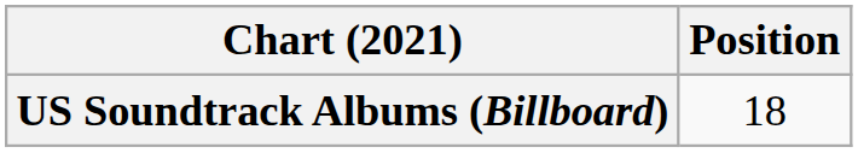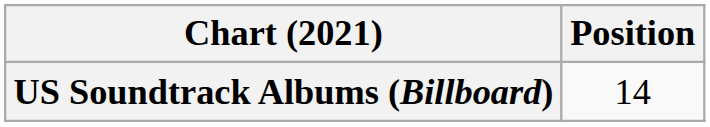 <table class="wikitable plainrowheaders" style="text-align:center">
 <tr>
 <th scope="col">Chart (2021)</th>
 <th scope="col">Position</th>
 </tr>
 <tr>
 <th scope="row">US Soundtrack Albums (<em>Billboard</em>)</th>
-<td>18</td>
+<td>14</td>
 </tr>
 </table>
